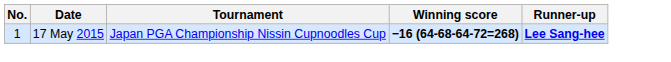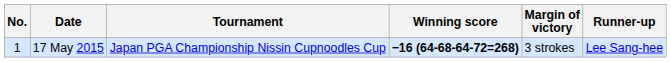 <table class="wikitable" style="font-size:95%;">
 <tr>
 <th>No.</th>
 <th>Date</th>
 <th>Tournament</th>
 <th>Winning score</th>
+<th>Margin of<br>victory</th>
 <th>Runner-up</th>
 </tr>
 <tr style="background:#D6E8FF;">
 <td align=center>1</td>
 <td align=right>17 May <a href='#'>2015</a></td>
 <td><a href='#'>Japan PGA Championship Nissin Cupnoodles Cup</a></td>
 <td><strong>−16 (64-68-64-72=268)</strong></td>
-<td><strong> <a href='#'>Lee Sang-hee</a></strong></td>
+<td>3 strokes</td>
+<td> <a href='#'>Lee Sang-hee</a></td>
 </tr>
 </table>
